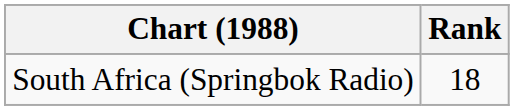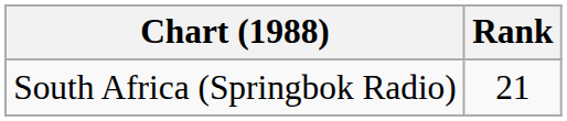 <table class="wikitable">
 <tr>
 <th>Chart (1988)</th>
 <th>Rank</th>
 </tr>
 <tr>
 <td>South Africa (Springbok Radio)</td>
-<td align="center">18</td>
+<td align="center">21</td>
 </tr>
 </table>
